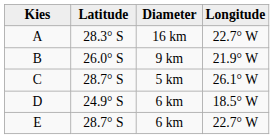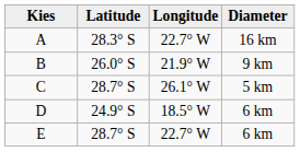 <table class="wikitable">
 <tr>
 <th width="25%" style="background:#eeeeee;">Kies</th>
 <th width="25%" style="background:#eeeeee;">Latitude</th>
+<th width="25%" style="background:#eeeeee;">Longitude</th>
 <th width="25%" style="background:#eeeeee;">Diameter</th>
-<th width="25%" style="background:#eeeeee;">Longitude</th>
 </tr>
 <tr>
 <td align="center">A</td>
 <td align="center">28.3° S</td>
+<td align="center">22.7° W</td>
 <td align="center">16 km</td>
-<td align="center">22.7° W</td>
 </tr>
 <tr>
 <td align="center">B</td>
 <td align="center">26.0° S</td>
+<td align="center">21.9° W</td>
 <td align="center">9 km</td>
-<td align="center">21.9° W</td>
 </tr>
 <tr>
 <td align="center">C</td>
 <td align="center">28.7° S</td>
+<td align="center">26.1° W</td>
 <td align="center">5 km</td>
-<td align="center">26.1° W</td>
 </tr>
 <tr>
 <td align="center">D</td>
 <td align="center">24.9° S</td>
+<td align="center">18.5° W</td>
 <td align="center">6 km</td>
-<td align="center">18.5° W</td>
 </tr>
 <tr>
 <td align="center">E</td>
 <td align="center">28.7° S</td>
+<td align="center">22.7° W</td>
 <td align="center">6 km</td>
-<td align="center">22.7° W</td>
 </tr>
 </table>
